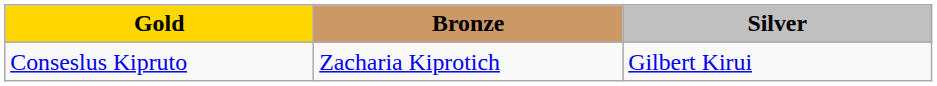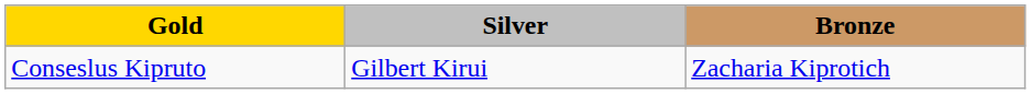 <table class="wikitable" style="text-align:left">
 <tr align="center">
 <td width=200 bgcolor=gold><strong>Gold</strong></td>
+<td width=200 bgcolor=silver><strong>Silver</strong></td>
 <td width=200 bgcolor=CC9966><strong>Bronze</strong></td>
-<td width=200 bgcolor=silver><strong>Silver</strong></td>
 </tr>
 <tr>
 <td><a href='#'>Conseslus Kipruto</a> <br></td>
+<td><a href='#'>Gilbert Kirui</a> <br></td>
 <td><a href='#'>Zacharia Kiprotich</a> <br></td>
-<td><a href='#'>Gilbert Kirui</a> <br></td>
 </tr>
 </table>
